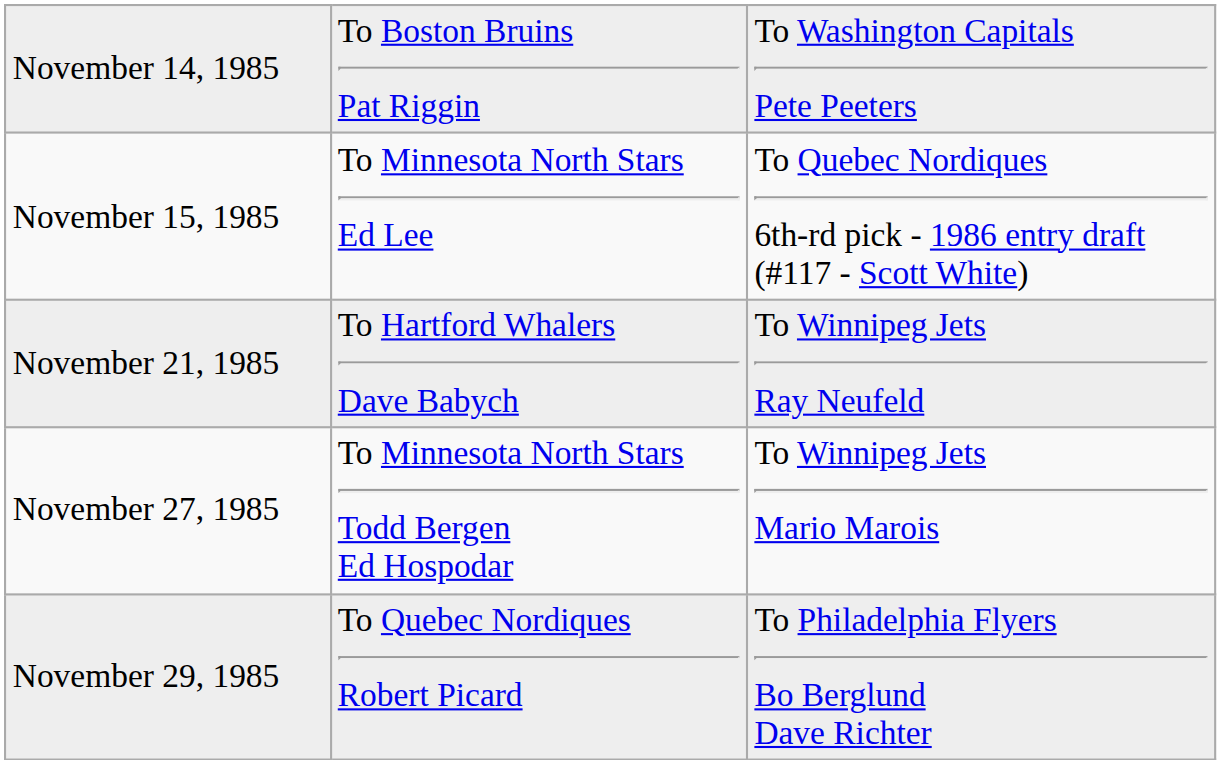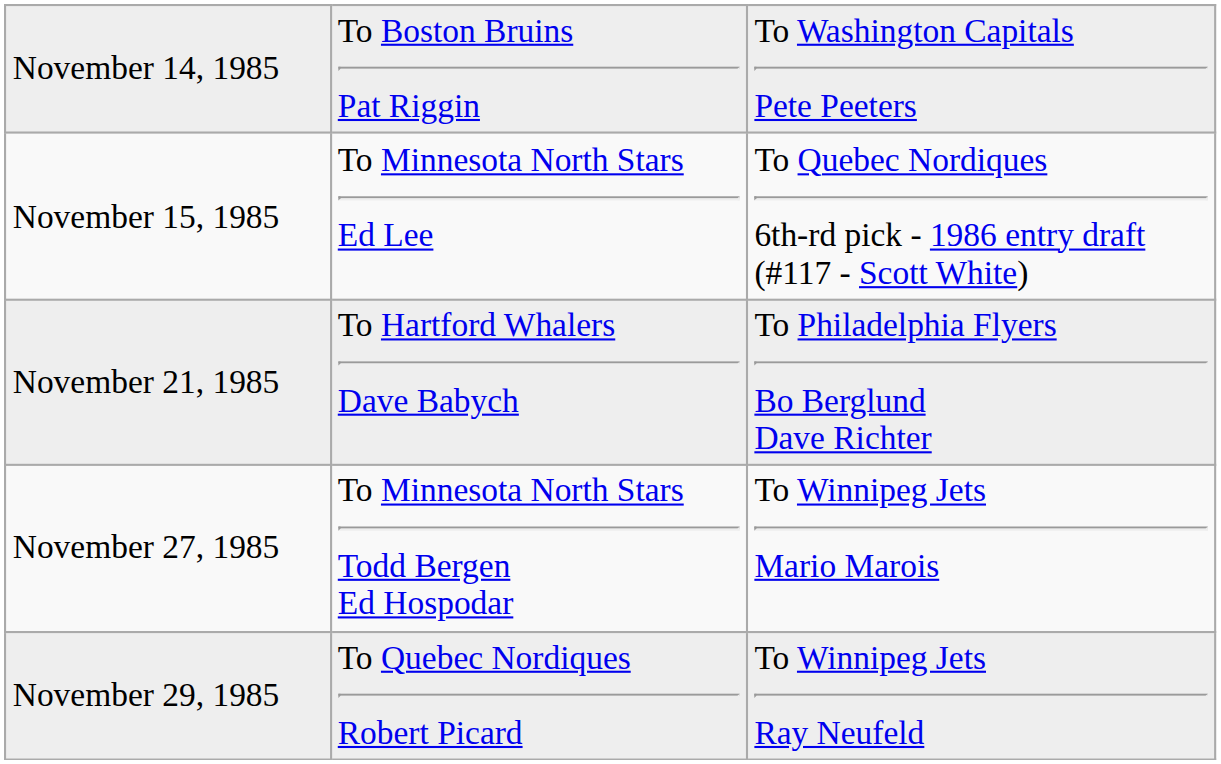 <table class="wikitable" style="border:1px solid #999; width:580px;">
 <tr style="background:#eee;">
 <td>November 14, 1985</td>
 <td valign="top">To <a href='#'>Boston Bruins</a><hr><a href='#'>Pat Riggin</a></td>
 <td valign="top">To <a href='#'>Washington Capitals</a><hr><a href='#'>Pete Peeters</a></td>
 </tr>
 <tr>
 <td>November 15, 1985</td>
 <td valign="top">To <a href='#'>Minnesota North Stars</a><hr><a href='#'>Ed Lee</a></td>
 <td valign="top">To <a href='#'>Quebec Nordiques</a><hr>6th-rd pick - <a href='#'>1986 entry draft</a><br>(#117 - <a href='#'>Scott White</a>)</td>
 </tr>
 <tr style="background:#eee;">
 <td>November 21, 1985</td>
 <td valign="top">To <a href='#'>Hartford Whalers</a><hr><a href='#'>Dave Babych</a></td>
-<td valign="top">To <a href='#'>Winnipeg Jets</a><hr><a href='#'>Ray Neufeld</a></td>
+<td valign="top">To <a href='#'>Philadelphia Flyers</a><hr><a href='#'>Bo Berglund</a><br><a href='#'>Dave Richter</a></td>
 </tr>
 <tr>
 <td>November 27, 1985</td>
 <td valign="top">To <a href='#'>Minnesota North Stars</a><hr><a href='#'>Todd Bergen</a><br><a href='#'>Ed Hospodar</a></td>
 <td valign="top">To <a href='#'>Winnipeg Jets</a><hr><a href='#'>Mario Marois</a></td>
 </tr>
 <tr style="background:#eee;">
 <td>November 29, 1985</td>
 <td valign="top">To <a href='#'>Quebec Nordiques</a><hr><a href='#'>Robert Picard</a></td>
-<td valign="top">To <a href='#'>Philadelphia Flyers</a><hr><a href='#'>Bo Berglund</a><br><a href='#'>Dave Richter</a></td>
+<td valign="top">To <a href='#'>Winnipeg Jets</a><hr><a href='#'>Ray Neufeld</a></td>
 </tr>
 </table>
